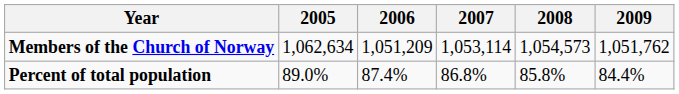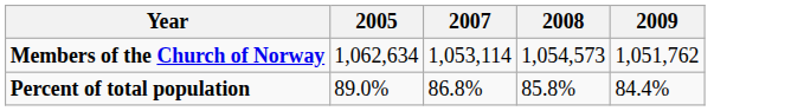 <table class="wikitable">
 <tr>
 <th><strong>Year</strong></th>
 <th>2005</th>
-<th>2006</th>
 <th>2007</th>
 <th>2008</th>
 <th>2009</th>
 </tr>
 <tr>
 <td><strong>Members of the <a href='#'>Church of Norway</a></strong></td>
 <td>1,062,634</td>
-<td>1,051,209</td>
 <td>1,053,114</td>
 <td>1,054,573</td>
 <td>1,051,762</td>
 </tr>
 <tr>
 <td><strong>Percent of total population</strong></td>
 <td>89.0%</td>
-<td>87.4%</td>
 <td>86.8%</td>
 <td>85.8%</td>
 <td>84.4%</td>
 </tr>
 </table>
